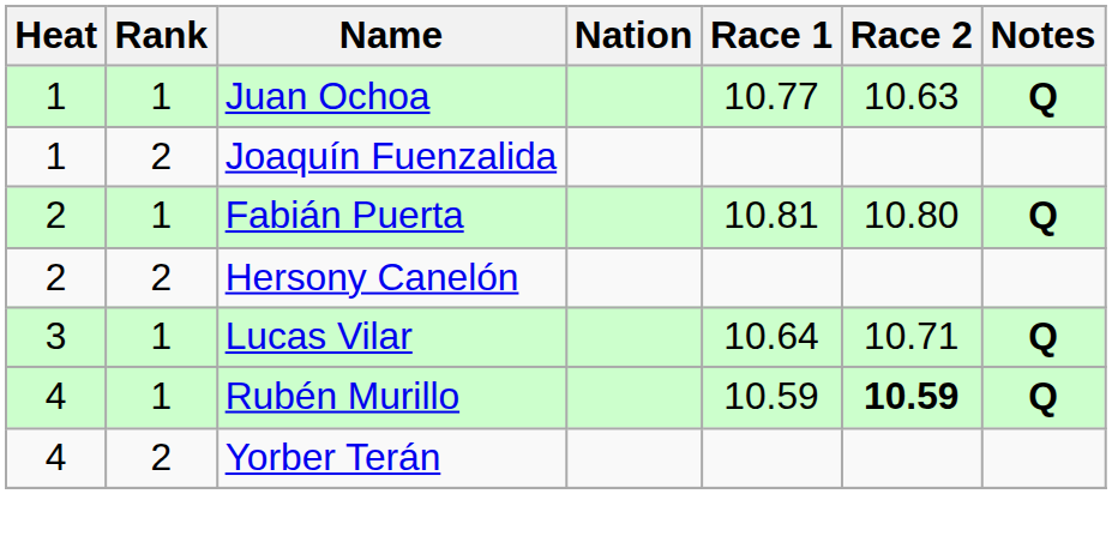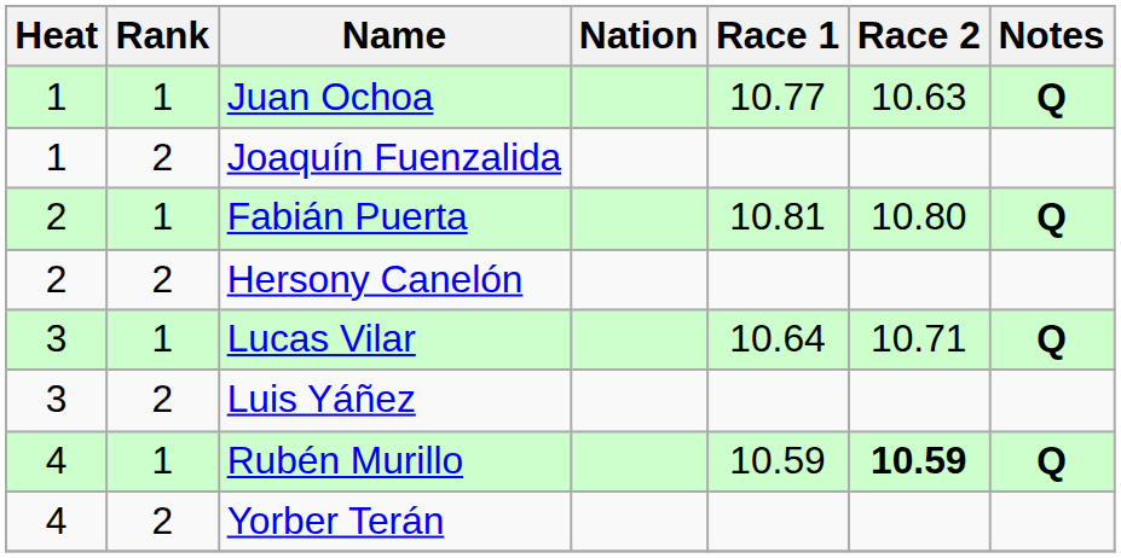 <table class="wikitable sortable" style="text-align:center">
 <tr>
 <th>Heat</th>
 <th>Rank</th>
 <th>Name</th>
 <th>Nation</th>
 <th>Race 1</th>
 <th>Race 2</th>
 <th>Notes</th>
 </tr>
 <tr bgcolor=ccffcc>
 <td>1</td>
 <td>1</td>
 <td align=left><a href='#'>Juan Ochoa</a></td>
 <td align=left></td>
 <td>10.77</td>
 <td>10.63</td>
 <td><strong>Q</strong></td>
 </tr>
 <tr>
 <td>1</td>
 <td>2</td>
 <td align=left><a href='#'>Joaquín Fuenzalida</a></td>
 <td align=left></td>
 <td></td>
 <td></td>
 <td></td>
 </tr>
 <tr bgcolor=ccffcc>
 <td>2</td>
 <td>1</td>
 <td align=left><a href='#'>Fabián Puerta</a></td>
 <td align=left></td>
 <td>10.81</td>
 <td>10.80</td>
 <td><strong>Q</strong></td>
 </tr>
 <tr>
 <td>2</td>
 <td>2</td>
 <td align=left><a href='#'>Hersony Canelón</a></td>
 <td align=left></td>
 <td></td>
 <td></td>
 <td></td>
 </tr>
 <tr bgcolor=ccffcc>
 <td>3</td>
 <td>1</td>
 <td align=left><a href='#'>Lucas Vilar</a></td>
 <td align=left></td>
 <td>10.64</td>
 <td>10.71</td>
 <td><strong>Q</strong></td>
 </tr>
+<tr>
+<td>3</td>
+<td>2</td>
+<td align=left><a href='#'>Luis Yáñez</a></td>
+<td align=left></td>
+<td></td>
+<td></td>
+<td></td>
+</tr>
 <tr bgcolor=ccffcc>
 <td>4</td>
 <td>1</td>
 <td align=left><a href='#'>Rubén Murillo</a></td>
 <td align=left></td>
 <td>10.59</td>
 <td><strong>10.59</strong></td>
 <td><strong>Q</strong></td>
 </tr>
 <tr>
 <td>4</td>
 <td>2</td>
 <td align=left><a href='#'>Yorber Terán</a></td>
 <td align=left></td>
 <td></td>
 <td></td>
 <td></td>
 </tr>
 <tr>
 </tr>
 </table>
